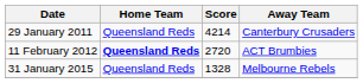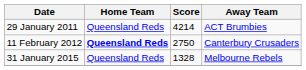 <table class="wikitable defaultright col3center col4left" style="bgcolor=#bdb76b; font-size:85%;">
 <tr>
 <th>Date</th>
 <th>Home Team</th>
 <th>Score</th>
 <th>Away Team</th>
 </tr>
 <tr>
 <td>29 January 2011</td>
 <td><a href='#'>Queensland Reds</a> </td>
 <td>4214</td>
-<td> <a href='#'>Canterbury Crusaders</a></td>
+<td> <a href='#'>ACT Brumbies</a></td>
 </tr>
 <tr>
 <td>11 February 2012</td>
 <td><strong><a href='#'>Queensland Reds</a> </strong></td>
-<td>2720</td>
-<td> <a href='#'>ACT Brumbies</a></td>
+<td>2750</td>
+<td> <a href='#'>Canterbury Crusaders</a></td>
 </tr>
 <tr>
 <td>31 January 2015</td>
 <td><a href='#'>Queensland Reds</a> </td>
 <td>1328</td>
 <td> <a href='#'>Melbourne Rebels</a></td>
 </tr>
 <tr>
 </tr>
 </table>
